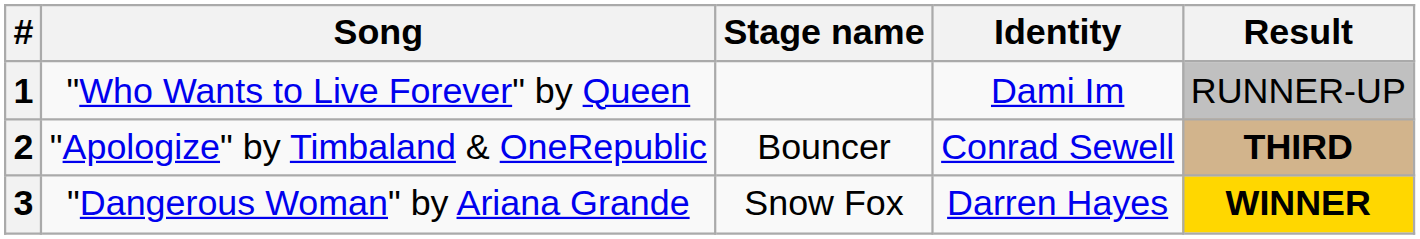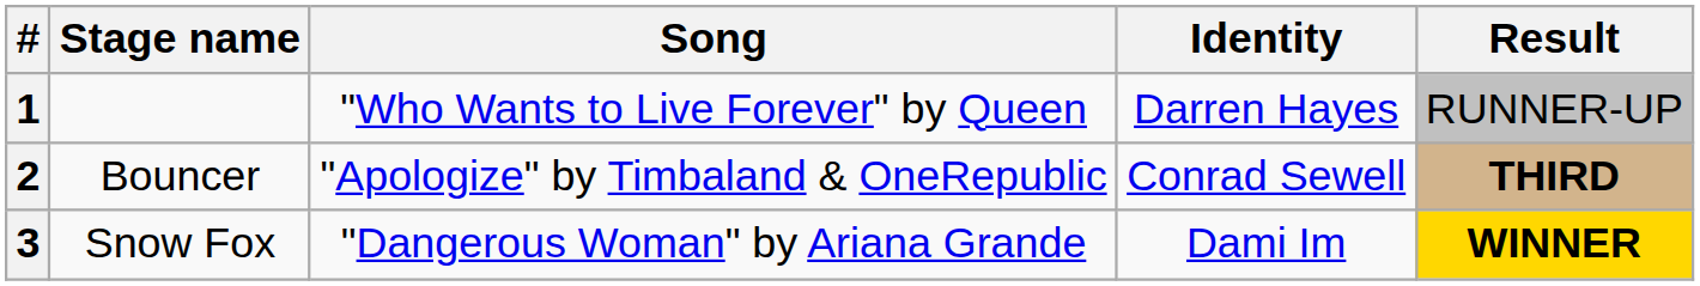 <table class="wikitable plainrowheaders" style="text-align: center;">
 <tr>
 <th>#</th>
+<th>Stage name</th>
 <th>Song</th>
-<th>Stage name</th>
 <th>Identity</th>
 <th>Result</th>
 </tr>
 <tr>
 <th>1</th>
+<td></td>
 <td>"<a href='#'>Who Wants to Live Forever</a>" by <a href='#'>Queen</a></td>
-<td></td>
-<td><a href='#'>Dami Im</a></td>
+<td><a href='#'>Darren Hayes</a></td>
 <td bgcolor=silver>RUNNER-UP</td>
 </tr>
 <tr>
 <th>2</th>
+<td>Bouncer</td>
 <td>"<a href='#'>Apologize</a>" by <a href='#'>Timbaland</a> & <a href='#'>OneRepublic</a></td>
-<td>Bouncer</td>
 <td><a href='#'>Conrad Sewell</a></td>
 <td bgcolor=tan><strong>THIRD</strong></td>
 </tr>
 <tr>
 <th>3</th>
+<td>Snow Fox</td>
 <td>"<a href='#'>Dangerous Woman</a>" by <a href='#'>Ariana Grande</a></td>
-<td>Snow Fox</td>
-<td><a href='#'>Darren Hayes</a></td>
+<td><a href='#'>Dami Im</a></td>
 <td bgcolor=gold><strong>WINNER</strong></td>
 </tr>
 </table>
